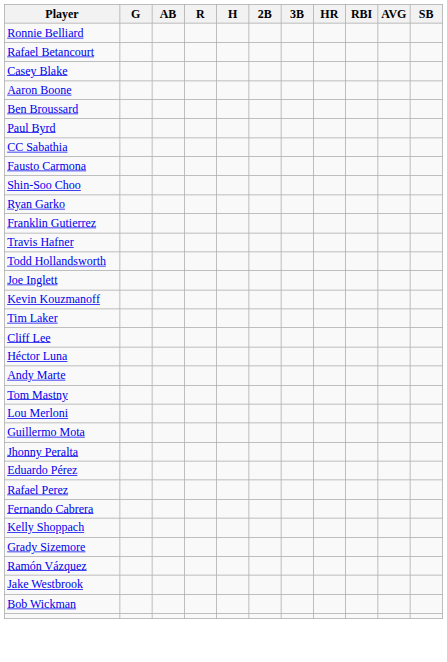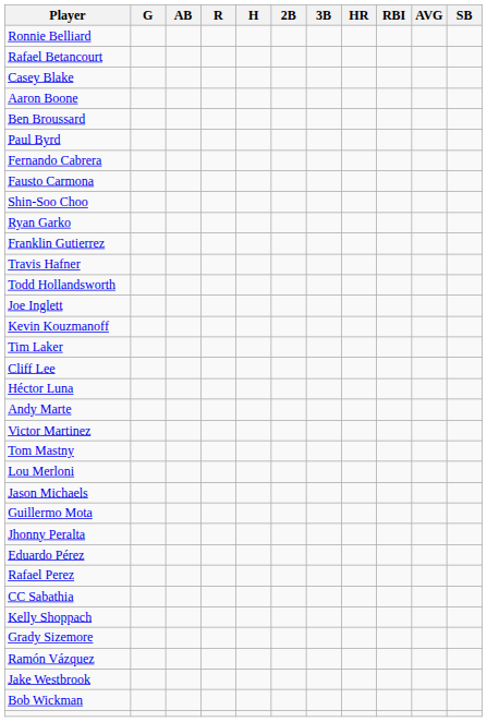 <table class="wikitable">
 <tr>
 <th bgcolor="#DDDDFF" width="25%">Player</th>
 <th bgcolor="#DDDDFF" width="7%">G</th>
 <th bgcolor="#DDDDFF" width="7%">AB</th>
 <th bgcolor="#DDDDFF" width="7%">R</th>
 <th bgcolor="#DDDDFF" width="7%">H</th>
 <th bgcolor="#DDDDFF" width="7%">2B</th>
 <th bgcolor="#DDDDFF" width="7%">3B</th>
 <th bgcolor="#DDDDFF" width="7%">HR</th>
 <th bgcolor="#DDDDFF" width="7%">RBI</th>
 <th bgcolor="#DDDDFF" width="7%">AVG</th>
 <th bgcolor="#DDDDFF" width="7%">SB</th>
 </tr>
 <tr>
 <td><a href='#'>Ronnie Belliard</a></td>
 <td></td>
 <td></td>
 <td></td>
 <td></td>
 <td></td>
 <td></td>
 <td></td>
 <td></td>
 <td></td>
 <td></td>
 </tr>
 <tr>
 <td><a href='#'>Rafael Betancourt</a></td>
 <td></td>
 <td></td>
 <td></td>
 <td></td>
 <td></td>
 <td></td>
 <td></td>
 <td></td>
 <td></td>
 <td></td>
 </tr>
 <tr>
 <td><a href='#'>Casey Blake</a></td>
 <td></td>
 <td></td>
 <td></td>
 <td></td>
 <td></td>
 <td></td>
 <td></td>
 <td></td>
 <td></td>
 <td></td>
 </tr>
 <tr>
 <td><a href='#'>Aaron Boone</a></td>
 <td></td>
 <td></td>
 <td></td>
 <td></td>
 <td></td>
 <td></td>
 <td></td>
 <td></td>
 <td></td>
 <td></td>
 </tr>
 <tr>
 <td><a href='#'>Ben Broussard</a></td>
 <td></td>
 <td></td>
 <td></td>
 <td></td>
 <td></td>
 <td></td>
 <td></td>
 <td></td>
 <td></td>
 <td></td>
 </tr>
 <tr>
 <td><a href='#'>Paul Byrd</a></td>
 <td></td>
 <td></td>
 <td></td>
 <td></td>
 <td></td>
 <td></td>
 <td></td>
 <td></td>
 <td></td>
 <td></td>
 </tr>
 <tr>
-<td><a href='#'>CC Sabathia</a></td>
+<td><a href='#'>Fernando Cabrera</a></td>
 <td></td>
 <td></td>
 <td></td>
 <td></td>
 <td></td>
 <td></td>
 <td></td>
 <td></td>
 <td></td>
 <td></td>
 </tr>
 <tr>
 <td><a href='#'>Fausto Carmona</a></td>
 <td></td>
 <td></td>
 <td></td>
 <td></td>
 <td></td>
 <td></td>
 <td></td>
 <td></td>
 <td></td>
 <td></td>
 </tr>
 <tr>
 <td><a href='#'>Shin-Soo Choo</a></td>
 <td></td>
 <td></td>
 <td></td>
 <td></td>
 <td></td>
 <td></td>
 <td></td>
 <td></td>
 <td></td>
 <td></td>
 </tr>
 <tr>
 <td><a href='#'>Ryan Garko</a></td>
 <td></td>
 <td></td>
 <td></td>
 <td></td>
 <td></td>
 <td></td>
 <td></td>
 <td></td>
 <td></td>
 <td></td>
 </tr>
 <tr>
 <td><a href='#'>Franklin Gutierrez</a></td>
 <td></td>
 <td></td>
 <td></td>
 <td></td>
 <td></td>
 <td></td>
 <td></td>
 <td></td>
 <td></td>
 <td></td>
 </tr>
 <tr>
 <td><a href='#'>Travis Hafner</a></td>
 <td></td>
 <td></td>
 <td></td>
 <td></td>
 <td></td>
 <td></td>
 <td></td>
 <td></td>
 <td></td>
 <td></td>
 </tr>
 <tr>
 <td><a href='#'>Todd Hollandsworth</a></td>
 <td></td>
 <td></td>
 <td></td>
 <td></td>
 <td></td>
 <td></td>
 <td></td>
 <td></td>
 <td></td>
 <td></td>
 </tr>
 <tr>
 <td><a href='#'>Joe Inglett</a></td>
 <td></td>
 <td></td>
 <td></td>
 <td></td>
 <td></td>
 <td></td>
 <td></td>
 <td></td>
 <td></td>
 <td></td>
 </tr>
 <tr>
 <td><a href='#'>Kevin Kouzmanoff</a></td>
 <td></td>
 <td></td>
 <td></td>
 <td></td>
 <td></td>
 <td></td>
 <td></td>
 <td></td>
 <td></td>
 <td></td>
 </tr>
 <tr>
 <td><a href='#'>Tim Laker</a></td>
 <td></td>
 <td></td>
 <td></td>
 <td></td>
 <td></td>
 <td></td>
 <td></td>
 <td></td>
 <td></td>
 <td></td>
 </tr>
 <tr>
 <td><a href='#'>Cliff Lee</a></td>
 <td></td>
 <td></td>
 <td></td>
 <td></td>
 <td></td>
 <td></td>
 <td></td>
 <td></td>
 <td></td>
 <td></td>
 </tr>
 <tr>
 <td><a href='#'>Héctor Luna</a></td>
 <td></td>
 <td></td>
 <td></td>
 <td></td>
 <td></td>
 <td></td>
 <td></td>
 <td></td>
 <td></td>
 <td></td>
 </tr>
 <tr>
 <td><a href='#'>Andy Marte</a></td>
 <td></td>
 <td></td>
 <td></td>
 <td></td>
 <td></td>
 <td></td>
 <td></td>
 <td></td>
 <td></td>
 <td></td>
 </tr>
 <tr>
+<td><a href='#'>Victor Martinez</a></td>
+<td></td>
+<td></td>
+<td></td>
+<td></td>
+<td></td>
+<td></td>
+<td></td>
+<td></td>
+<td></td>
+<td></td>
+</tr>
+<tr>
 <td><a href='#'>Tom Mastny</a></td>
 <td></td>
 <td></td>
 <td></td>
 <td></td>
 <td></td>
 <td></td>
 <td></td>
 <td></td>
 <td></td>
 <td></td>
 </tr>
 <tr>
 <td><a href='#'>Lou Merloni</a></td>
+<td></td>
+<td></td>
+<td></td>
+<td></td>
+<td></td>
+<td></td>
+<td></td>
+<td></td>
+<td></td>
+<td></td>
+</tr>
+<tr>
+<td><a href='#'>Jason Michaels</a></td>
 <td></td>
 <td></td>
 <td></td>
 <td></td>
 <td></td>
 <td></td>
 <td></td>
 <td></td>
 <td></td>
 <td></td>
 </tr>
 <tr>
 <td><a href='#'>Guillermo Mota</a></td>
 <td></td>
 <td></td>
 <td></td>
 <td></td>
 <td></td>
 <td></td>
 <td></td>
 <td></td>
 <td></td>
 <td></td>
 </tr>
 <tr>
 <td><a href='#'>Jhonny Peralta</a></td>
 <td></td>
 <td></td>
 <td></td>
 <td></td>
 <td></td>
 <td></td>
 <td></td>
 <td></td>
 <td></td>
 <td></td>
 </tr>
 <tr>
 <td><a href='#'>Eduardo Pérez</a></td>
 <td></td>
 <td></td>
 <td></td>
 <td></td>
 <td></td>
 <td></td>
 <td></td>
 <td></td>
 <td></td>
 <td></td>
 </tr>
 <tr>
 <td><a href='#'>Rafael Perez</a></td>
 <td></td>
 <td></td>
 <td></td>
 <td></td>
 <td></td>
 <td></td>
 <td></td>
 <td></td>
 <td></td>
 <td></td>
 </tr>
 <tr>
-<td><a href='#'>Fernando Cabrera</a></td>
+<td><a href='#'>CC Sabathia</a></td>
 <td></td>
 <td></td>
 <td></td>
 <td></td>
 <td></td>
 <td></td>
 <td></td>
 <td></td>
 <td></td>
 <td></td>
 </tr>
 <tr>
 <td><a href='#'>Kelly Shoppach</a></td>
 <td></td>
 <td></td>
 <td></td>
 <td></td>
 <td></td>
 <td></td>
 <td></td>
 <td></td>
 <td></td>
 <td></td>
 </tr>
 <tr>
 <td><a href='#'>Grady Sizemore</a></td>
 <td></td>
 <td></td>
 <td></td>
 <td></td>
 <td></td>
 <td></td>
 <td></td>
 <td></td>
 <td></td>
 <td></td>
 </tr>
 <tr>
 <td><a href='#'>Ramón Vázquez</a></td>
 <td></td>
 <td></td>
 <td></td>
 <td></td>
 <td></td>
 <td></td>
 <td></td>
 <td></td>
 <td></td>
 <td></td>
 </tr>
 <tr>
 <td><a href='#'>Jake Westbrook</a></td>
 <td></td>
 <td></td>
 <td></td>
 <td></td>
 <td></td>
 <td></td>
 <td></td>
 <td></td>
 <td></td>
 <td></td>
 </tr>
 <tr>
 <td><a href='#'>Bob Wickman</a></td>
 <td></td>
 <td></td>
 <td></td>
 <td></td>
 <td></td>
 <td></td>
 <td></td>
 <td></td>
 <td></td>
 <td></td>
 </tr>
 <tr>
 <td></td>
 <td></td>
 <td></td>
 <td></td>
 <td></td>
 <td></td>
 <td></td>
 <td></td>
 <td></td>
 <td></td>
 <td></td>
 </tr>
 </table>
